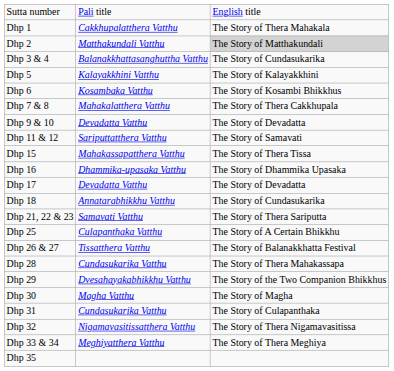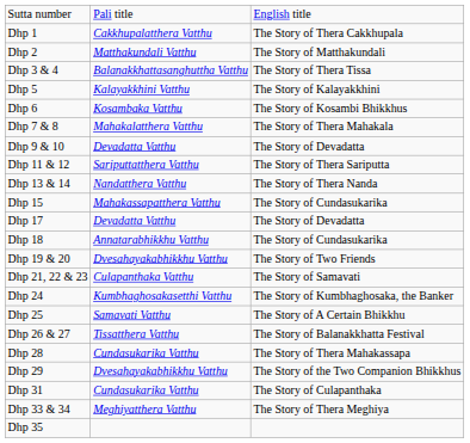 <table class="wikitable">
 <tr>
 <td>Sutta number</td>
 <td><a href='#'>Pali</a> title</td>
 <td><a href='#'>English</a> title</td>
 </tr>
 <tr>
 <td>Dhp 1</td>
 <td><em><a href='#'>Cakkhupalatthera Vatthu</a></em></td>
-<td>The Story of Thera Mahakala</td>
+<td>The Story of Thera Cakkhupala</td>
 </tr>
 <tr>
 <td>Dhp 2</td>
 <td><em><a href='#'>Matthakundali Vatthu</a></em></td>
-<td style="background: lightgrey;">The Story of Matthakundali</td>
+<td>The Story of Matthakundali</td>
 </tr>
 <tr>
 <td>Dhp 3 & 4</td>
 <td><em><a href='#'>Balanakkhattasanghuttha Vatthu</a></em></td>
-<td>The Story of Cundasukarika</td>
+<td>The Story of Thera Tissa</td>
 </tr>
 <tr>
 <td>Dhp 5</td>
 <td><em><a href='#'>Kalayakkhini Vatthu</a></em></td>
 <td>The Story of Kalayakkhini</td>
 </tr>
 <tr>
 <td>Dhp 6</td>
 <td><em><a href='#'>Kosambaka Vatthu</a></em></td>
 <td>The Story of Kosambi Bhikkhus</td>
 </tr>
 <tr>
 <td>Dhp 7 & 8</td>
 <td><em><a href='#'>Mahakalatthera Vatthu</a></em></td>
-<td>The Story of Thera Cakkhupala</td>
+<td>The Story of Thera Mahakala</td>
 </tr>
 <tr>
 <td>Dhp 9 & 10</td>
 <td><em><a href='#'>Devadatta Vatthu</a></em></td>
 <td>The Story of Devadatta</td>
 </tr>
 <tr>
 <td>Dhp 11 & 12</td>
 <td><em><a href='#'>Sariputtatthera Vatthu</a></em></td>
-<td>The Story of Samavati</td>
+<td>The Story of Thera Sariputta</td>
+</tr>
+<tr>
+<td>Dhp 13 & 14</td>
+<td><em><a href='#'>Nandatthera Vatthu</a></em></td>
+<td>The Story of Thera Nanda</td>
 </tr>
 <tr>
 <td>Dhp 15</td>
 <td><em><a href='#'>Mahakassapatthera Vatthu</a></em></td>
-<td>The Story of Thera Tissa</td>
-</tr>
-<tr>
-<td>Dhp 16</td>
-<td><em><a href='#'>Dhammika-upasaka Vatthu</a></em></td>
-<td>The Story of Dhammika Upasaka</td>
+<td>The Story of Cundasukarika</td>
 </tr>
 <tr>
 <td>Dhp 17</td>
 <td><em><a href='#'>Devadatta Vatthu</a></em></td>
 <td>The Story of Devadatta</td>
 </tr>
 <tr>
 <td>Dhp 18</td>
 <td><em><a href='#'>Annatarabhikkhu Vatthu</a></em></td>
 <td>The Story of Cundasukarika</td>
 </tr>
 <tr>
+<td>Dhp 19 & 20</td>
+<td><em><a href='#'>Dvesahayakabhikkhu Vatthu</a></em></td>
+<td>The Story of Two Friends</td>
+</tr>
+<tr>
 <td>Dhp 21, 22 & 23</td>
-<td><em><a href='#'>Samavati Vatthu</a></em></td>
-<td>The Story of Thera Sariputta</td>
+<td><em><a href='#'>Culapanthaka Vatthu</a></em></td>
+<td>The Story of Samavati</td>
+</tr>
+<tr>
+<td>Dhp 24</td>
+<td><em><a href='#'>Kumbhaghosakasetthi Vatthu</a></em></td>
+<td>The Story of Kumbhaghosaka, the Banker</td>
 </tr>
 <tr>
 <td>Dhp 25</td>
-<td><em><a href='#'>Culapanthaka Vatthu</a></em></td>
+<td><em><a href='#'>Samavati Vatthu</a></em></td>
 <td>The Story of A Certain Bhikkhu</td>
 </tr>
 <tr>
 <td>Dhp 26 & 27</td>
 <td><em><a href='#'>Tissatthera Vatthu</a></em></td>
 <td>The Story of Balanakkhatta Festival</td>
 </tr>
 <tr>
 <td>Dhp 28</td>
 <td><em><a href='#'>Cundasukarika Vatthu</a></em></td>
 <td>The Story of Thera Mahakassapa</td>
 </tr>
 <tr>
 <td>Dhp 29</td>
 <td><em><a href='#'>Dvesahayakabhikkhu Vatthu</a></em></td>
 <td>The Story of the Two Companion Bhikkhus</td>
 </tr>
 <tr>
-<td>Dhp 30</td>
-<td><em><a href='#'>Magha Vatthu</a></em></td>
-<td>The Story of Magha</td>
-</tr>
-<tr>
 <td>Dhp 31</td>
 <td><em><a href='#'>Cundasukarika Vatthu</a></em></td>
 <td>The Story of Culapanthaka</td>
-</tr>
-<tr>
-<td>Dhp 32</td>
-<td><em><a href='#'>Nigamavasitissatthera Vatthu</a></em></td>
-<td>The Story of Thera Nigamavasitissa</td>
 </tr>
 <tr>
 <td>Dhp 33 & 34</td>
 <td><em><a href='#'>Meghiyatthera Vatthu</a></em></td>
 <td>The Story of Thera Meghiya</td>
 </tr>
 <tr>
 <td>Dhp 35</td>
 <td><em><a href='#'></a></em></td>
 <td></td>
 </tr>
 </table>
